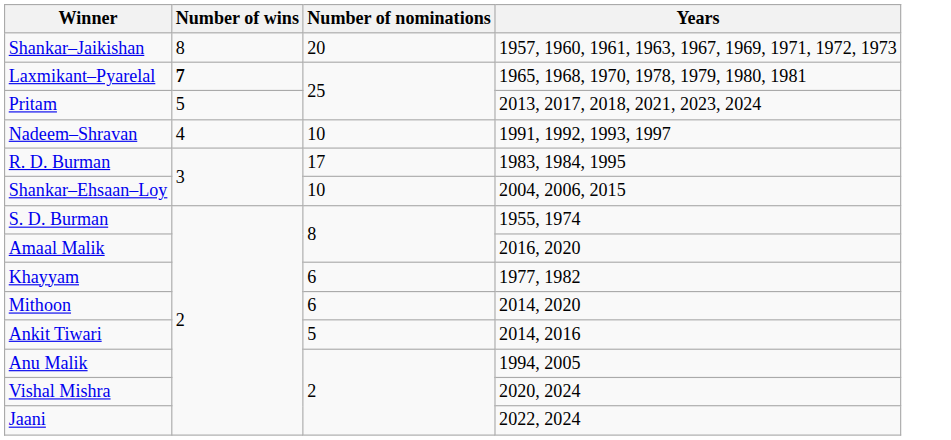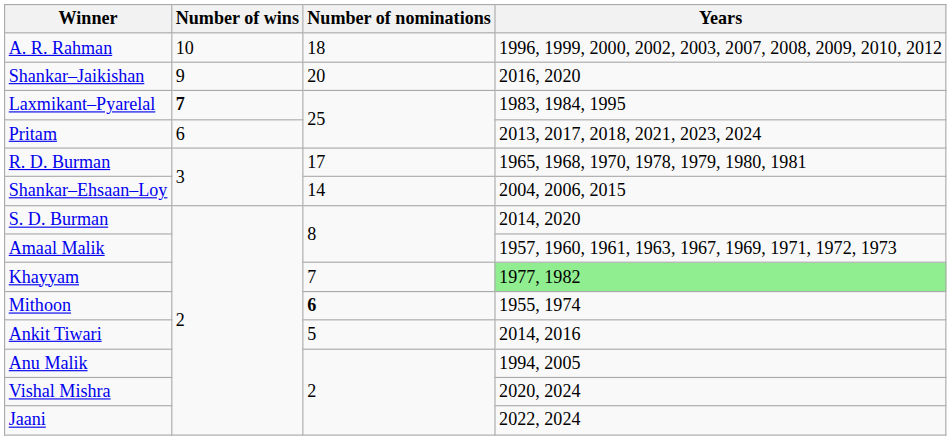 <table class="sortable wikitable">
 <tr>
 <th>Winner</th>
 <th>Number of wins</th>
 <th>Number of nominations</th>
 <th>Years</th>
 </tr>
 <tr>
+<td><a href='#'>A. R. Rahman</a></td>
+<td>10</td>
+<td>18</td>
+<td>1996, 1999, 2000, 2002, 2003, 2007, 2008, 2009, 2010, 2012</td>
+</tr>
+<tr>
 <td><a href='#'>Shankar–Jaikishan</a></td>
-<td>8</td>
+<td>9</td>
 <td>20</td>
-<td>1957, 1960, 1961, 1963, 1967, 1969, 1971, 1972, 1973</td>
+<td>2016, 2020</td>
 </tr>
 <tr>
 <td><a href='#'>Laxmikant–Pyarelal</a></td>
 <td><strong>7</strong></td>
 <td rowspan="2">25</td>
-<td>1965, 1968, 1970, 1978, 1979, 1980, 1981</td>
+<td>1983, 1984, 1995</td>
 </tr>
 <tr>
 <td><a href='#'>Pritam</a></td>
-<td>5</td>
+<td>6</td>
 <td>2013, 2017, 2018, 2021, 2023, 2024</td>
-</tr>
-<tr>
-<td><a href='#'>Nadeem–Shravan</a></td>
-<td>4</td>
-<td>10</td>
-<td>1991, 1992, 1993, 1997</td>
 </tr>
 <tr>
 <td><a href='#'>R. D. Burman</a></td>
 <td rowspan="2">3</td>
 <td>17</td>
-<td>1983, 1984, 1995</td>
+<td>1965, 1968, 1970, 1978, 1979, 1980, 1981</td>
 </tr>
 <tr>
 <td><a href='#'>Shankar–Ehsaan–Loy</a></td>
-<td rowspan="1">10</td>
+<td rowspan="1">14</td>
 <td>2004, 2006, 2015</td>
 </tr>
 <tr>
 <td><a href='#'>S. D. Burman</a></td>
 <td rowspan="8">2</td>
 <td rowspan="2">8</td>
-<td>1955, 1974</td>
+<td>2014, 2020</td>
 </tr>
 <tr>
 <td><a href='#'>Amaal Malik</a></td>
-<td>2016, 2020</td>
+<td>1957, 1960, 1961, 1963, 1967, 1969, 1971, 1972, 1973</td>
 </tr>
 <tr>
 <td><a href='#'>Khayyam</a></td>
-<td>6</td>
-<td>1977, 1982</td>
+<td>7</td>
+<td style="background: lightgreen;">1977, 1982</td>
 </tr>
 <tr>
 <td><a href='#'>Mithoon</a></td>
-<td>6</td>
-<td>2014, 2020</td>
+<td><strong>6</strong></td>
+<td>1955, 1974</td>
 </tr>
 <tr>
 <td><a href='#'>Ankit Tiwari</a></td>
 <td>5</td>
 <td>2014, 2016</td>
 </tr>
 <tr>
 <td><a href='#'>Anu Malik</a></td>
 <td rowspan="3">2</td>
 <td>1994, 2005</td>
 </tr>
 <tr>
 <td><a href='#'>Vishal Mishra</a></td>
 <td>2020, 2024</td>
 </tr>
 <tr>
 <td><a href='#'>Jaani</a></td>
 <td>2022, 2024</td>
 </tr>
 </table>
